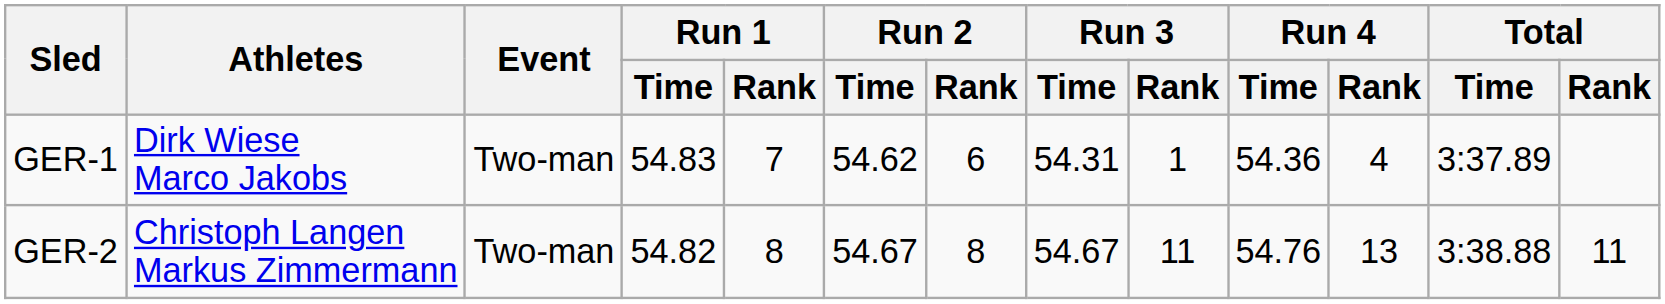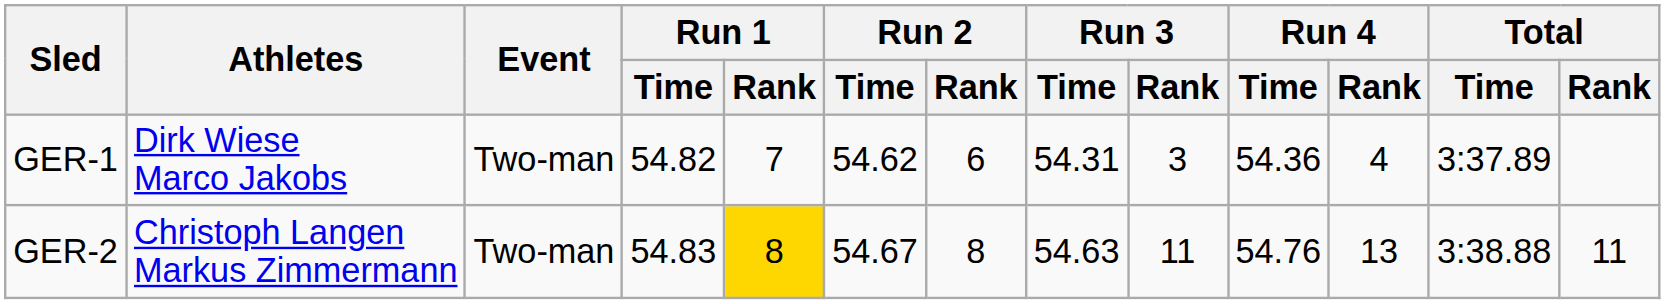 <table class="wikitable" border="1" style="font-size:90%">
 <tr>
 <th rowspan="2">Sled</th>
 <th rowspan="2">Athletes</th>
 <th rowspan="2">Event</th>
 <th colspan="2">Run 1</th>
 <th colspan="2">Run 2</th>
 <th colspan="2">Run 3</th>
 <th colspan="2">Run 4</th>
 <th colspan="2">Total</th>
 </tr>
 <tr>
 <th>Time</th>
 <th>Rank</th>
 <th>Time</th>
 <th>Rank</th>
 <th>Time</th>
 <th>Rank</th>
 <th>Time</th>
 <th>Rank</th>
 <th>Time</th>
 <th>Rank</th>
 </tr>
 <tr>
 <td align="center">GER-1</td>
 <td><a href='#'>Dirk Wiese</a><br><a href='#'>Marco Jakobs</a></td>
 <td>Two-man</td>
-<td align="center">54.83</td>
+<td align="center">54.82</td>
 <td align="center">7</td>
 <td align="center">54.62</td>
 <td align="center">6</td>
 <td align="center">54.31</td>
-<td align="center">1</td>
+<td align="center">3</td>
 <td align="center">54.36</td>
 <td align="center">4</td>
 <td align="center">3:37.89</td>
 <td align="center"></td>
 </tr>
 <tr>
 <td align="center">GER-2</td>
 <td><a href='#'>Christoph Langen</a><br><a href='#'>Markus Zimmermann</a></td>
 <td>Two-man</td>
-<td align="center">54.82</td>
-<td align="center">8</td>
+<td align="center">54.83</td>
+<td align="center" style="background: gold;">8</td>
 <td align="center">54.67</td>
 <td align="center">8</td>
-<td align="center">54.67</td>
+<td align="center">54.63</td>
 <td align="center">11</td>
 <td align="center">54.76</td>
 <td align="center">13</td>
 <td align="center">3:38.88</td>
 <td align="center">11</td>
 </tr>
 </table>
